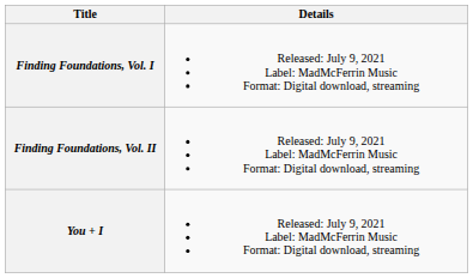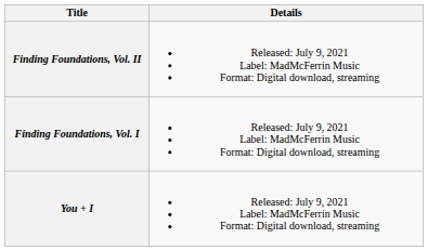 <table class="wikitable plainrowheaders" style="text-align:center;">
 <tr>
 <th scope="col" style="width:13em;">Title</th>
 <th scope="col" style="width:25em;">Details</th>
 </tr>
 <tr>
-<th scope="row"><em>Finding Foundations, Vol. I</em></th>
+<th scope="row"><em>Finding Foundations, Vol. II</em></th>
 <td><br><ul><li>Released: July 9, 2021</li><li>Label: MadMcFerrin Music</li><li>Format: Digital download, streaming</li></ul></td>
 </tr>
 <tr>
-<th scope="row"><em>Finding Foundations, Vol. II</em></th>
+<th scope="row"><em>Finding Foundations, Vol. I</em></th>
 <td><br><ul><li>Released: July 9, 2021</li><li>Label: MadMcFerrin Music</li><li>Format: Digital download, streaming</li></ul></td>
 </tr>
 <tr>
 <th scope="row"><em>You + I</em></th>
 <td><br><ul><li>Released: July 9, 2021</li><li>Label: MadMcFerrin Music</li><li>Format: Digital download, streaming</li></ul></td>
 </tr>
 </table>
